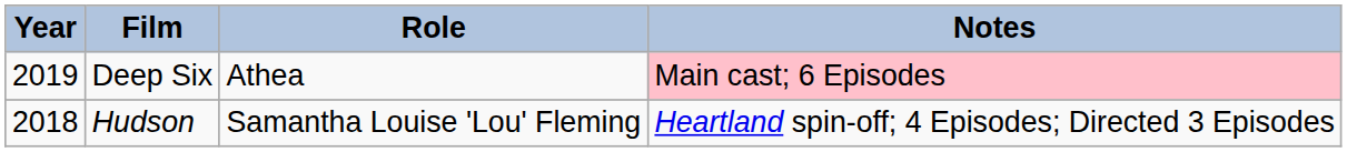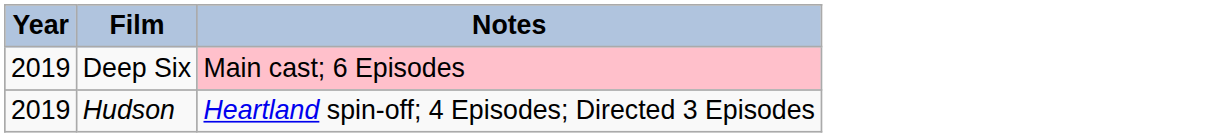 <table class="wikitable">
 <tr>
 <th style="background:#B0C4DE;">Year</th>
 <th style="background:#B0C4DE;">Film</th>
-<th style="background:#B0C4DE;">Role</th>
 <th style="background:#B0C4DE;">Notes</th>
 </tr>
 <tr>
 <td>2019</td>
 <td>Deep Six</td>
-<td>Athea</td>
 <td style="background: pink;">Main cast; 6 Episodes</td>
 </tr>
 <tr>
-<td>2018</td>
+<td>2019</td>
 <td><em>Hudson</em></td>
-<td>Samantha Louise 'Lou' Fleming</td>
 <td><em><a href='#'>Heartland</a></em> spin-off; 4 Episodes; Directed 3 Episodes</td>
 </tr>
 </table>
